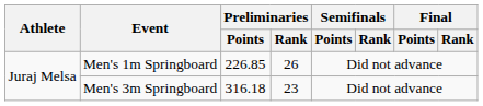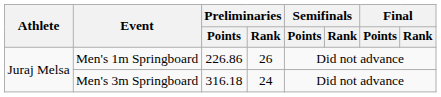 <table class=wikitable style="font-size:90%">
 <tr>
 <th rowspan=2>Athlete</th>
 <th rowspan=2>Event</th>
 <th colspan=2>Preliminaries</th>
 <th colspan=2>Semifinals</th>
 <th colspan=2>Final</th>
 </tr>
 <tr style="font-size:95%">
 <th>Points</th>
 <th>Rank</th>
 <th>Points</th>
 <th>Rank</th>
 <th>Points</th>
 <th>Rank</th>
 </tr>
 <tr align=center>
 <td align=left rowspan=2>Juraj Melsa</td>
 <td align=left>Men's 1m Springboard</td>
-<td>226.85</td>
+<td>226.86</td>
 <td>26</td>
 <td colspan=4>Did not advance</td>
 </tr>
 <tr align=center>
 <td align=left>Men's 3m Springboard</td>
 <td>316.18</td>
-<td>23</td>
+<td>24</td>
 <td colspan=4>Did not advance</td>
 </tr>
 </table>
